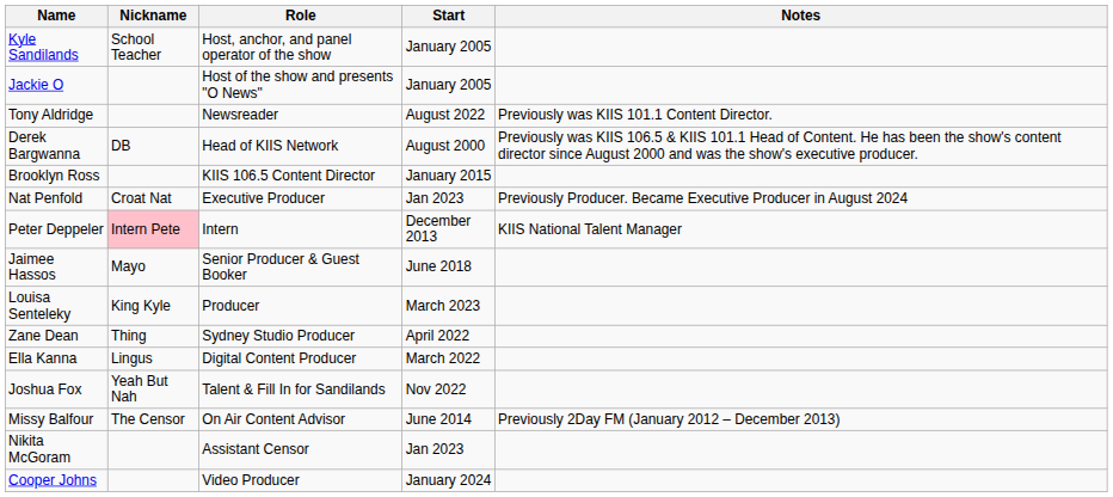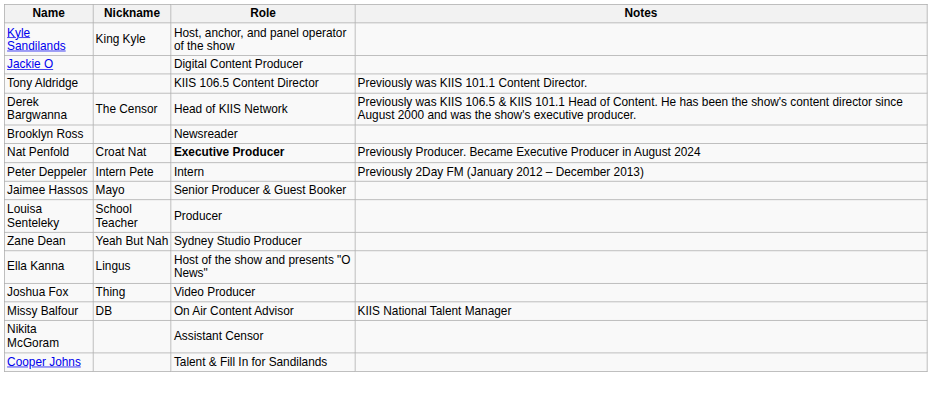 <table class="wikitable sortable">
 <tr>
 <th scope="col">Name</th>
 <th scope="col">Nickname</th>
 <th scope="col">Role</th>
-<th scope="col">Start</th>
 <th scope="col" class="unsortable">Notes</th>
 </tr>
 <tr>
 <td><a href='#'>Kyle Sandilands</a></td>
-<td>School Teacher</td>
+<td>King Kyle</td>
 <td>Host, anchor, and panel operator of the show</td>
-<td>January 2005</td>
 <td></td>
 </tr>
 <tr>
 <td><a href='#'>Jackie O</a></td>
 <td></td>
-<td>Host of the show and presents "O News"</td>
-<td>January 2005</td>
+<td>Digital Content Producer</td>
 <td></td>
 </tr>
 <tr>
 <td>Tony Aldridge</td>
 <td></td>
-<td>Newsreader</td>
-<td>August 2022</td>
+<td>KIIS 106.5 Content Director</td>
 <td>Previously was KIIS 101.1 Content Director.</td>
 </tr>
 <tr>
 <td>Derek Bargwanna</td>
-<td>DB</td>
+<td>The Censor</td>
 <td>Head of KIIS Network</td>
-<td>August 2000</td>
 <td>Previously was KIIS 106.5 & KIIS 101.1 Head of Content. He has been the show's content director since August 2000 and was the show's executive producer.</td>
 </tr>
 <tr>
 <td>Brooklyn Ross</td>
 <td></td>
-<td>KIIS 106.5 Content Director</td>
-<td>January 2015</td>
+<td>Newsreader</td>
 <td></td>
 </tr>
 <tr>
 <td>Nat Penfold</td>
 <td>Croat Nat</td>
-<td>Executive Producer</td>
-<td>Jan 2023</td>
+<td><strong>Executive Producer</strong></td>
 <td>Previously Producer. Became Executive Producer in August 2024</td>
 </tr>
 <tr>
 <td>Peter Deppeler</td>
-<td style="background: pink;">Intern Pete</td>
+<td>Intern Pete</td>
 <td>Intern</td>
-<td>December 2013</td>
-<td>KIIS National Talent Manager</td>
+<td>Previously 2Day FM (January 2012 – December 2013)</td>
 </tr>
 <tr>
 <td>Jaimee Hassos</td>
 <td>Mayo</td>
 <td>Senior Producer & Guest Booker</td>
-<td>June 2018</td>
 <td></td>
 </tr>
 <tr>
 <td>Louisa Senteleky</td>
-<td>King Kyle</td>
+<td>School Teacher</td>
 <td>Producer</td>
-<td>March 2023</td>
 <td></td>
 </tr>
 <tr>
 <td>Zane Dean</td>
-<td>Thing</td>
+<td>Yeah But Nah</td>
 <td>Sydney Studio Producer</td>
-<td>April 2022</td>
 <td></td>
 </tr>
 <tr>
 <td>Ella Kanna</td>
 <td>Lingus</td>
-<td>Digital Content Producer</td>
-<td>March 2022</td>
+<td>Host of the show and presents "O News"</td>
 <td></td>
 </tr>
 <tr>
 <td>Joshua Fox</td>
-<td>Yeah But Nah</td>
-<td>Talent & Fill In for Sandilands</td>
-<td>Nov 2022</td>
+<td>Thing</td>
+<td>Video Producer</td>
 <td></td>
 </tr>
 <tr>
 <td>Missy Balfour</td>
-<td>The Censor</td>
+<td>DB</td>
 <td>On Air Content Advisor</td>
-<td>June 2014</td>
-<td>Previously 2Day FM (January 2012 – December 2013)</td>
+<td>KIIS National Talent Manager</td>
 </tr>
 <tr>
 <td>Nikita McGoram</td>
 <td></td>
 <td>Assistant Censor</td>
-<td>Jan 2023</td>
 <td></td>
 </tr>
 <tr>
 <td><a href='#'>Cooper Johns</a></td>
 <td></td>
-<td>Video Producer</td>
-<td>January 2024</td>
+<td>Talent & Fill In for Sandilands</td>
 <td></td>
 </tr>
 </table>
